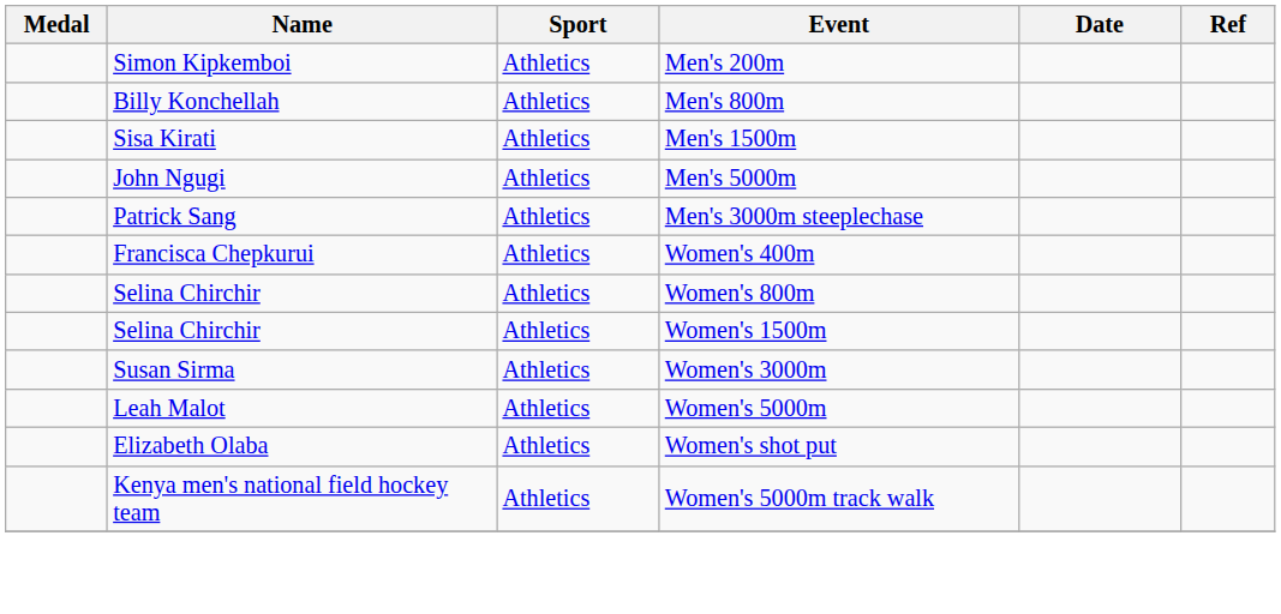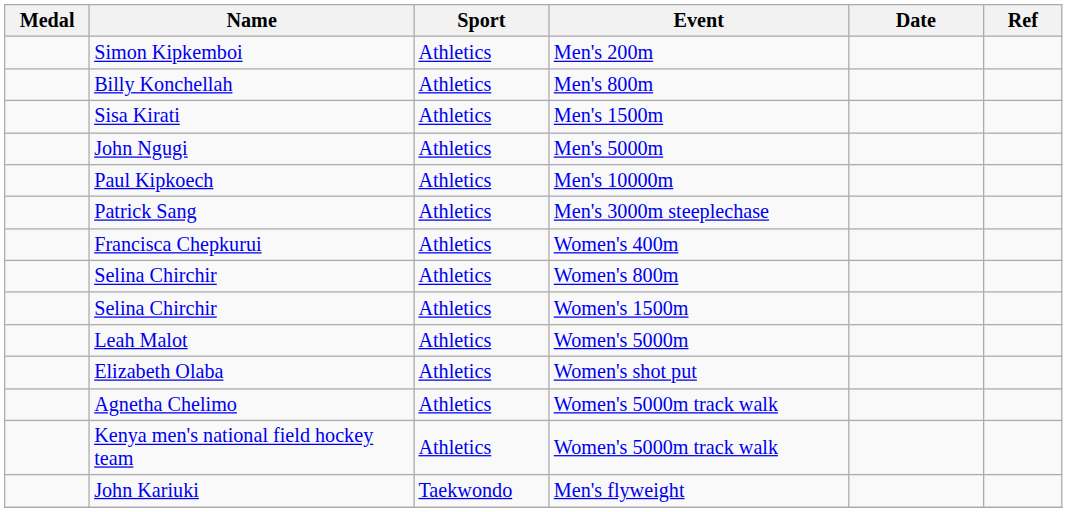 <table class="wikitable sortable" style="font-size:100%">
 <tr>
 <th width="60">Medal</th>
 <th width="250">Name</th>
 <th width="100">Sport</th>
 <th width="230">Event</th>
 <th width="100">Date</th>
 <th width="55">Ref</th>
 </tr>
 <tr>
 <td></td>
 <td><a href='#'>Simon Kipkemboi</a></td>
 <td><a href='#'>Athletics</a></td>
 <td><a href='#'>Men's 200m</a></td>
 <td></td>
 <td></td>
 </tr>
 <tr>
 <td></td>
 <td><a href='#'>Billy Konchellah</a></td>
 <td><a href='#'>Athletics</a></td>
 <td><a href='#'>Men's 800m</a></td>
 <td></td>
 <td></td>
 </tr>
 <tr>
 <td></td>
 <td><a href='#'>Sisa Kirati</a></td>
 <td><a href='#'>Athletics</a></td>
 <td><a href='#'>Men's 1500m</a></td>
 <td></td>
 <td></td>
 </tr>
 <tr>
 <td></td>
 <td><a href='#'>John Ngugi</a></td>
 <td><a href='#'>Athletics</a></td>
 <td><a href='#'>Men's 5000m</a></td>
 <td></td>
 <td></td>
 </tr>
 <tr>
 <td></td>
+<td><a href='#'>Paul Kipkoech</a></td>
+<td><a href='#'>Athletics</a></td>
+<td><a href='#'>Men's 10000m</a></td>
+<td></td>
+<td></td>
+</tr>
+<tr>
+<td></td>
 <td><a href='#'>Patrick Sang</a></td>
 <td><a href='#'>Athletics</a></td>
 <td><a href='#'>Men's 3000m steeplechase</a></td>
 <td></td>
 <td></td>
 </tr>
 <tr>
 <td></td>
 <td><a href='#'>Francisca Chepkurui</a></td>
 <td><a href='#'>Athletics</a></td>
 <td><a href='#'>Women's 400m</a></td>
 <td></td>
 <td></td>
 </tr>
 <tr>
 <td></td>
 <td><a href='#'>Selina Chirchir</a></td>
 <td><a href='#'>Athletics</a></td>
 <td><a href='#'>Women's 800m</a></td>
 <td></td>
 <td></td>
 </tr>
 <tr>
 <td></td>
 <td><a href='#'>Selina Chirchir</a></td>
 <td><a href='#'>Athletics</a></td>
 <td><a href='#'>Women's 1500m</a></td>
 <td></td>
 <td></td>
 </tr>
 <tr>
 <td></td>
-<td><a href='#'>Susan Sirma</a></td>
-<td><a href='#'>Athletics</a></td>
-<td><a href='#'>Women's 3000m</a></td>
-<td></td>
-<td></td>
-</tr>
-<tr>
-<td></td>
 <td><a href='#'>Leah Malot</a></td>
 <td><a href='#'>Athletics</a></td>
 <td><a href='#'>Women's 5000m</a></td>
 <td></td>
 <td></td>
 </tr>
 <tr>
 <td></td>
 <td><a href='#'>Elizabeth Olaba</a></td>
 <td><a href='#'>Athletics</a></td>
 <td><a href='#'>Women's shot put</a></td>
 <td></td>
 <td></td>
 </tr>
 <tr>
 <td></td>
+<td><a href='#'>Agnetha Chelimo</a></td>
+<td><a href='#'>Athletics</a></td>
+<td><a href='#'>Women's 5000m track walk</a></td>
+<td></td>
+<td></td>
+</tr>
+<tr>
+<td></td>
 <td><a href='#'>Kenya men's national field hockey team</a></td>
 <td><a href='#'>Athletics</a></td>
 <td><a href='#'>Women's 5000m track walk</a></td>
 <td></td>
 <td></td>
 </tr>
 <tr>
+<td></td>
+<td><a href='#'>John Kariuki</a></td>
+<td><a href='#'>Taekwondo</a></td>
+<td><a href='#'>Men's flyweight</a></td>
+<td></td>
+<td></td>
+</tr>
+<tr>
 </tr>
 </table>
